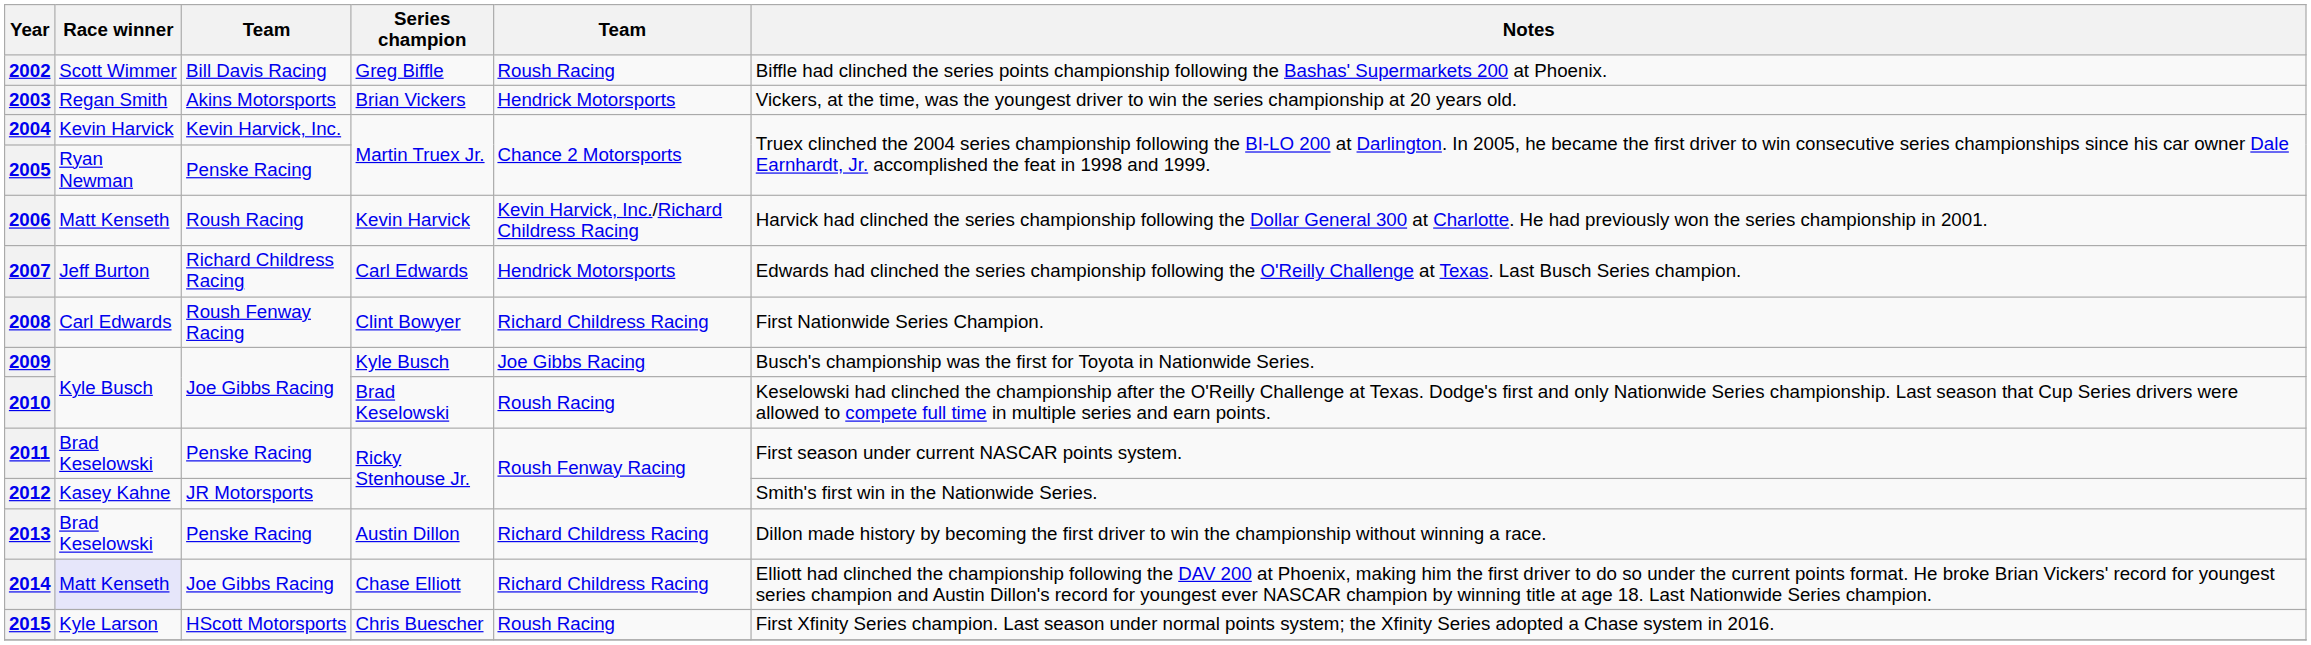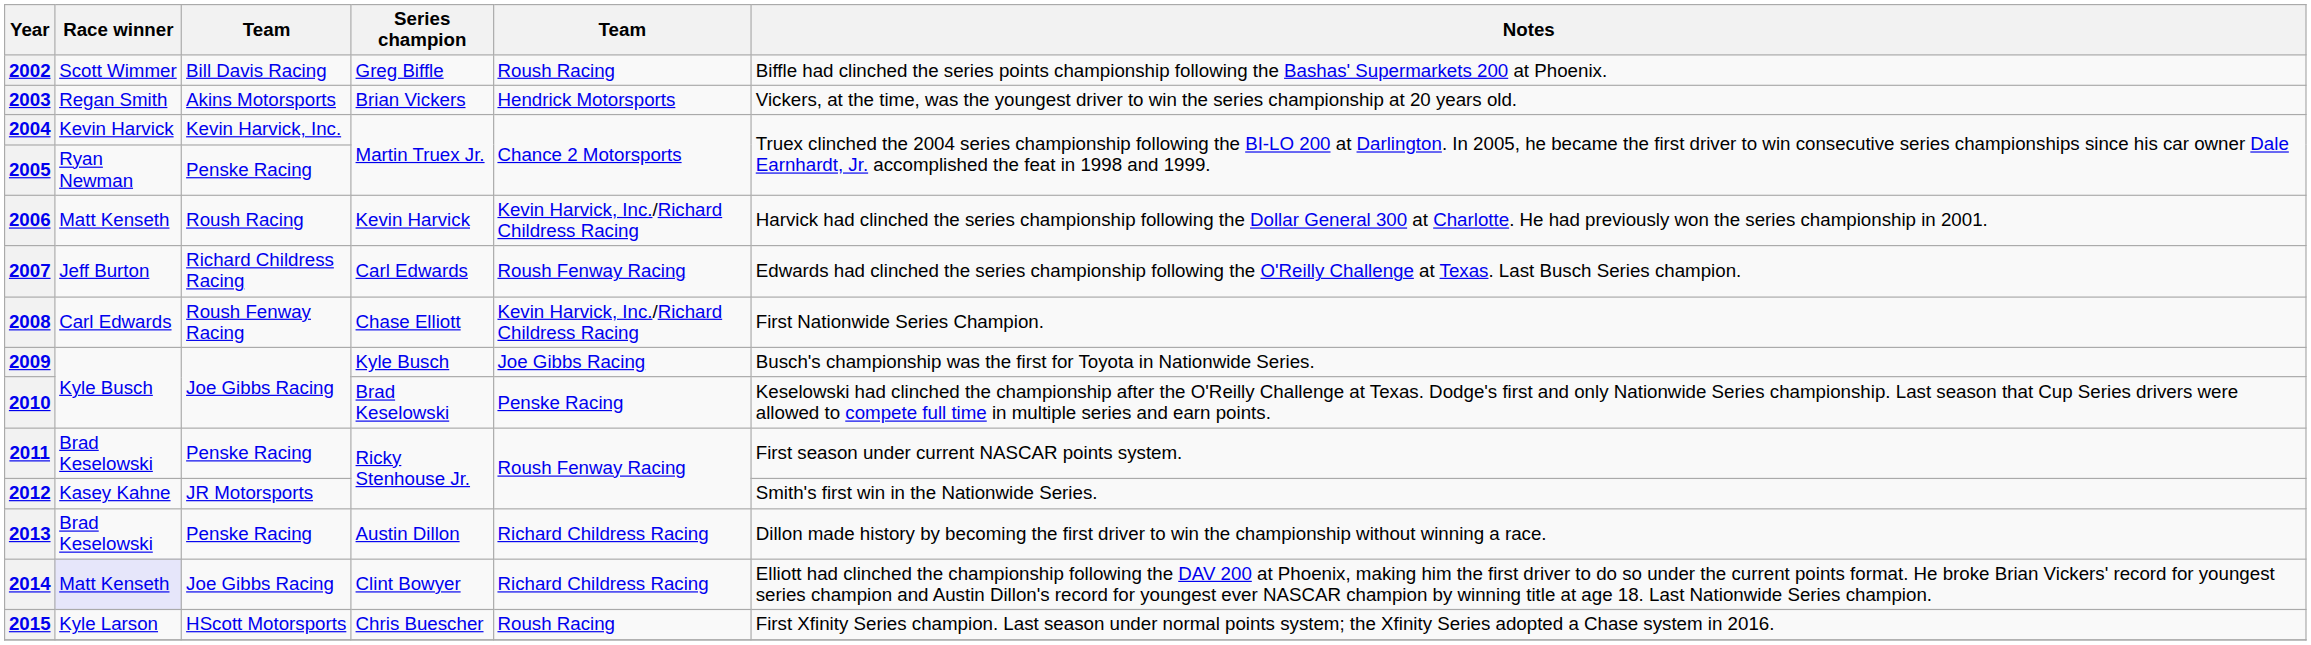 <table class="wikitable">
 <tr>
 <th>Year</th>
 <th>Race winner</th>
 <th>Team</th>
 <th>Series champion</th>
 <th>Team</th>
 <th>Notes</th>
 </tr>
 <tr>
 <th><a href='#'>2002</a></th>
 <td><a href='#'>Scott Wimmer</a></td>
 <td><a href='#'>Bill Davis Racing</a></td>
 <td><a href='#'>Greg Biffle</a></td>
 <td><a href='#'>Roush Racing</a></td>
 <td>Biffle had clinched the series points championship following the <a href='#'>Bashas' Supermarkets 200</a> at Phoenix.</td>
 </tr>
 <tr>
 <th><a href='#'>2003</a></th>
 <td><a href='#'>Regan Smith</a></td>
 <td><a href='#'>Akins Motorsports</a></td>
 <td><a href='#'>Brian Vickers</a></td>
 <td><a href='#'>Hendrick Motorsports</a></td>
 <td>Vickers, at the time, was the youngest driver to win the series championship at 20 years old.</td>
 </tr>
 <tr>
 <th><a href='#'>2004</a></th>
 <td><a href='#'>Kevin Harvick</a></td>
 <td><a href='#'>Kevin Harvick, Inc.</a></td>
 <td rowspan=2><a href='#'>Martin Truex Jr.</a></td>
 <td rowspan=2><a href='#'>Chance 2 Motorsports</a></td>
 <td rowspan=2>Truex clinched the 2004 series championship following the <a href='#'>BI-LO 200</a> at <a href='#'>Darlington</a>. In 2005, he became the first driver to win consecutive series championships since his car owner <a href='#'>Dale Earnhardt, Jr.</a> accomplished the feat in 1998 and 1999.</td>
 </tr>
 <tr>
 <th><a href='#'>2005</a></th>
 <td><a href='#'>Ryan Newman</a></td>
 <td><a href='#'>Penske Racing</a></td>
 </tr>
 <tr>
 <th><a href='#'>2006</a></th>
 <td><a href='#'>Matt Kenseth</a></td>
 <td><a href='#'>Roush Racing</a></td>
 <td><a href='#'>Kevin Harvick</a></td>
 <td><a href='#'>Kevin Harvick, Inc.</a>/<a href='#'>Richard Childress Racing</a></td>
 <td>Harvick had clinched the series championship following the <a href='#'>Dollar General 300</a> at <a href='#'>Charlotte</a>. He had previously won the series championship in 2001.</td>
 </tr>
 <tr>
 <th><a href='#'>2007</a></th>
 <td><a href='#'>Jeff Burton</a></td>
 <td><a href='#'>Richard Childress Racing</a></td>
 <td><a href='#'>Carl Edwards</a></td>
-<td><a href='#'>Hendrick Motorsports</a></td>
+<td><a href='#'>Roush Fenway Racing</a></td>
 <td>Edwards had clinched the series championship following the <a href='#'>O'Reilly Challenge</a> at <a href='#'>Texas</a>. Last Busch Series champion.</td>
 </tr>
 <tr>
 <th><a href='#'>2008</a></th>
 <td><a href='#'>Carl Edwards</a></td>
 <td><a href='#'>Roush Fenway Racing</a></td>
-<td><a href='#'>Clint Bowyer</a></td>
-<td><a href='#'>Richard Childress Racing</a></td>
+<td><a href='#'>Chase Elliott</a></td>
+<td><a href='#'>Kevin Harvick, Inc.</a>/<a href='#'>Richard Childress Racing</a></td>
 <td>First Nationwide Series Champion.</td>
 </tr>
 <tr>
 <th><a href='#'>2009</a></th>
 <td rowspan=2><a href='#'>Kyle Busch</a></td>
 <td rowspan=2><a href='#'>Joe Gibbs Racing</a></td>
 <td><a href='#'>Kyle Busch</a></td>
 <td><a href='#'>Joe Gibbs Racing</a></td>
 <td>Busch's championship was the first for Toyota in Nationwide Series.</td>
 </tr>
 <tr>
 <th><a href='#'>2010</a></th>
 <td><a href='#'>Brad Keselowski</a></td>
-<td><a href='#'>Roush Racing</a></td>
+<td><a href='#'>Penske Racing</a></td>
 <td>Keselowski had clinched the championship after the O'Reilly Challenge at Texas. Dodge's first and only Nationwide Series championship. Last season that Cup Series drivers were allowed to <a href='#'>compete full time</a> in multiple series and earn points.</td>
 </tr>
 <tr>
 <th><a href='#'>2011</a></th>
 <td><a href='#'>Brad Keselowski</a></td>
 <td><a href='#'>Penske Racing</a></td>
 <td rowspan=2><a href='#'>Ricky Stenhouse Jr.</a></td>
 <td rowspan=2><a href='#'>Roush Fenway Racing</a></td>
 <td>First season under current NASCAR points system.</td>
 </tr>
 <tr>
 <th><a href='#'>2012</a></th>
 <td><a href='#'>Kasey Kahne</a></td>
 <td><a href='#'>JR Motorsports</a></td>
 <td>Smith's first win in the Nationwide Series.</td>
 </tr>
 <tr>
 <th><a href='#'>2013</a></th>
 <td><a href='#'>Brad Keselowski</a></td>
 <td><a href='#'>Penske Racing</a></td>
 <td><a href='#'>Austin Dillon</a></td>
 <td><a href='#'>Richard Childress Racing</a></td>
 <td>Dillon made history by becoming the first driver to win the championship without winning a race.</td>
 </tr>
 <tr>
 <th><a href='#'>2014</a></th>
 <td style="background: lavender;"><a href='#'>Matt Kenseth</a></td>
 <td><a href='#'>Joe Gibbs Racing</a></td>
-<td><a href='#'>Chase Elliott</a></td>
+<td><a href='#'>Clint Bowyer</a></td>
 <td><a href='#'>Richard Childress Racing</a></td>
 <td>Elliott had clinched the championship following the <a href='#'>DAV 200</a> at Phoenix, making him the first driver to do so under the current points format. He broke Brian Vickers' record for youngest series champion and Austin Dillon's record for youngest ever NASCAR champion by winning title at age 18. Last Nationwide Series champion.</td>
 </tr>
 <tr>
 <th><a href='#'>2015</a></th>
 <td><a href='#'>Kyle Larson</a></td>
 <td><a href='#'>HScott Motorsports</a></td>
 <td><a href='#'>Chris Buescher</a></td>
 <td><a href='#'>Roush Racing</a></td>
 <td>First Xfinity Series champion. Last season under normal points system; the Xfinity Series adopted a Chase system in 2016.</td>
 </tr>
 <tr>
 </tr>
 </table>
